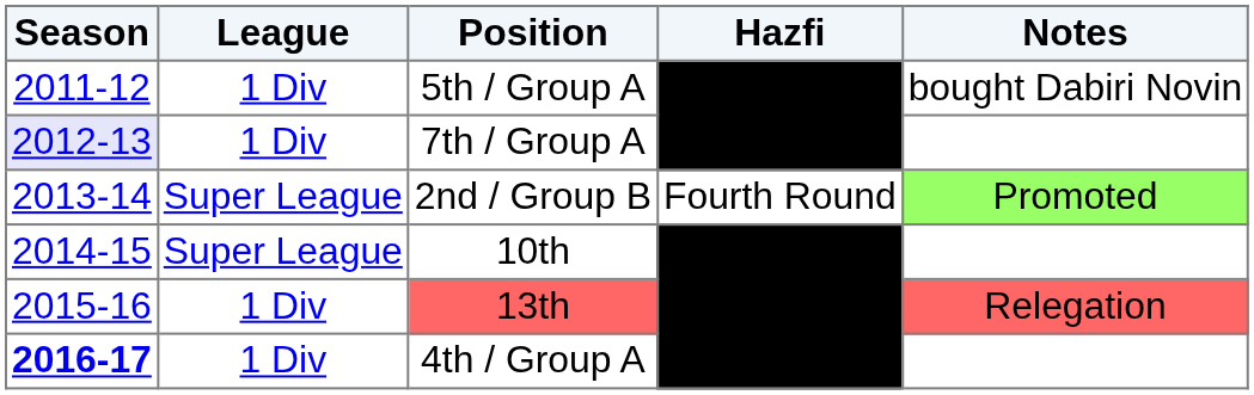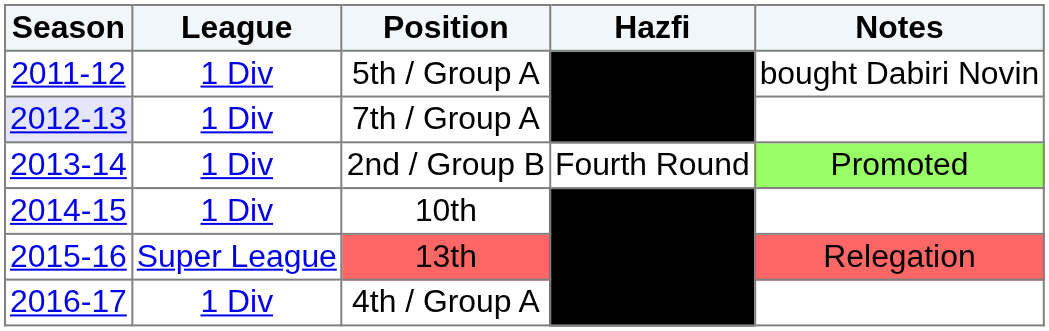 <table border="1" cellpadding="2" style="border-collapse:collapse; text-align:center; font-size:normal;">
 <tr style="background:#f0f6fa;">
 <th>Season</th>
 <th>League</th>
 <th>Position</th>
 <th>Hazfi</th>
 <th>Notes</th>
 </tr>
 <tr>
 <td><a href='#'>2011-12</a></td>
 <td><a href='#'>1 Div</a></td>
 <td>5th / Group A</td>
 <td rowspan=2 bgcolor= black></td>
 <td>bought Dabiri Novin </td>
 </tr>
 <tr>
 <td style="background: lavender;"><a href='#'>2012-13</a></td>
 <td><a href='#'>1 Div</a></td>
 <td>7th / Group A</td>
 <td></td>
 </tr>
 <tr>
 <td><a href='#'>2013-14</a></td>
-<td><a href='#'>Super League</a></td>
+<td><a href='#'>1 Div</a></td>
 <td>2nd / Group B</td>
 <td>Fourth Round</td>
 <td bgcolor=99FF66>Promoted</td>
 </tr>
 <tr>
 <td><a href='#'>2014-15</a></td>
-<td><a href='#'>Super League</a></td>
+<td><a href='#'>1 Div</a></td>
 <td>10th</td>
 <td rowspan=3 bgcolor= black></td>
 <td></td>
 </tr>
 <tr>
 <td><a href='#'>2015-16</a></td>
-<td><a href='#'>1 Div</a></td>
+<td><a href='#'>Super League</a></td>
 <td bgcolor=FF6666>13th</td>
 <td bgcolor=FF6666>Relegation</td>
 </tr>
 <tr>
-<td><strong><a href='#'>2016-17</a></strong></td>
+<td><a href='#'>2016-17</a></td>
 <td><a href='#'>1 Div</a></td>
 <td>4th / Group A</td>
 <td></td>
 </tr>
 </table>
